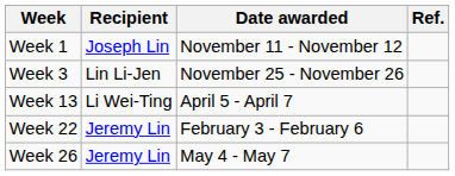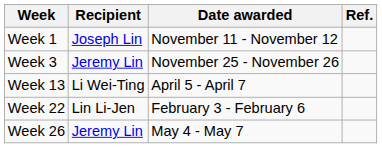 <table class="wikitable">
 <tr>
 <th>Week</th>
 <th>Recipient</th>
 <th>Date awarded</th>
 <th>Ref.</th>
 </tr>
 <tr>
 <td>Week 1</td>
 <td><a href='#'>Joseph Lin</a></td>
 <td>November 11 - November 12</td>
 <td></td>
 </tr>
 <tr>
 <td>Week 3</td>
-<td>Lin Li-Jen</td>
+<td><a href='#'>Jeremy Lin</a></td>
 <td>November 25 - November 26</td>
 <td></td>
 </tr>
 <tr>
 <td>Week 13</td>
 <td>Li Wei-Ting</td>
 <td>April 5 - April 7</td>
 <td></td>
 </tr>
 <tr>
 <td>Week 22</td>
-<td><a href='#'>Jeremy Lin</a></td>
+<td>Lin Li-Jen</td>
 <td>February 3 - February 6</td>
 <td></td>
 </tr>
 <tr>
 <td>Week 26</td>
 <td><a href='#'>Jeremy Lin</a></td>
 <td>May 4 - May 7</td>
 <td></td>
 </tr>
 </table>
